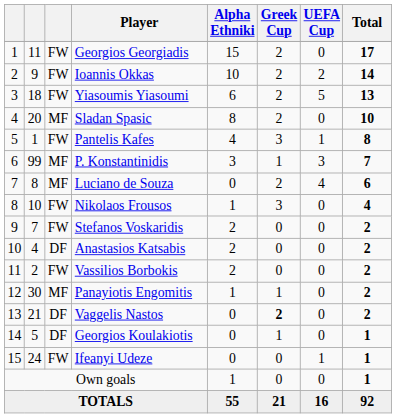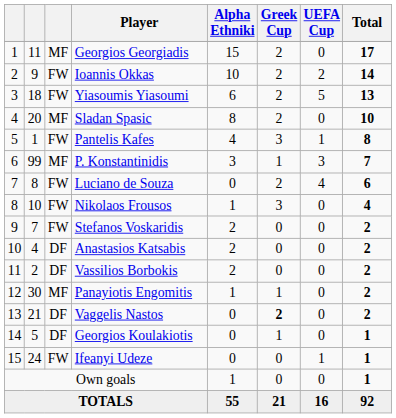 <table class="wikitable sortable" style="text-align:center">
 <tr>
 <th width=5></th>
 <th width=5></th>
 <th width=5></th>
 <th width=150>Player</th>
 <th width=30><a href='#'>Alpha Ethniki</a></th>
 <th width=30><a href='#'>Greek Cup</a></th>
 <th width=30px><a href='#'>UEFA Cup</a></th>
 <th width=50>Total</th>
 </tr>
 <tr>
 </tr>
 <tr>
 <td>1</td>
 <td>11</td>
-<td>FW</td>
+<td>MF</td>
 <td align=left> <a href='#'>Georgios Georgiadis</a></td>
 <td>15</td>
 <td>2</td>
 <td>0</td>
 <td><strong>17</strong></td>
 </tr>
 <tr>
 <td>2</td>
 <td>9</td>
 <td>FW</td>
 <td align=left> <a href='#'>Ioannis Okkas</a></td>
 <td>10</td>
 <td>2</td>
 <td>2</td>
 <td><strong>14</strong></td>
 </tr>
 <tr>
 <td>3</td>
 <td>18</td>
 <td>FW</td>
 <td align=left> <a href='#'>Yiasoumis Yiasoumi</a></td>
 <td>6</td>
 <td>2</td>
 <td>5</td>
 <td><strong>13</strong></td>
 </tr>
 <tr>
 <td>4</td>
 <td>20</td>
 <td>MF</td>
 <td align=left> <a href='#'>Sladan Spasic</a></td>
 <td>8</td>
 <td>2</td>
 <td>0</td>
 <td><strong>10</strong></td>
 </tr>
 <tr>
 <td>5</td>
 <td>1</td>
 <td>FW</td>
 <td align=left> <a href='#'>Pantelis Kafes</a></td>
 <td>4</td>
 <td>3</td>
 <td>1</td>
 <td><strong>8</strong></td>
 </tr>
 <tr>
 <td>6</td>
 <td>99</td>
 <td>MF</td>
 <td align=left> <a href='#'>P. Konstantinidis</a></td>
 <td>3</td>
 <td>1</td>
 <td>3</td>
 <td><strong>7</strong></td>
 </tr>
 <tr>
 <td>7</td>
 <td>8</td>
-<td>MF</td>
+<td>FW</td>
 <td align=left> <a href='#'>Luciano de Souza</a></td>
 <td>0</td>
 <td>2</td>
 <td>4</td>
 <td><strong>6</strong></td>
 </tr>
 <tr>
 <td>8</td>
 <td>10</td>
 <td>FW</td>
 <td align=left> <a href='#'>Nikolaos Frousos</a></td>
 <td>1</td>
 <td>3</td>
 <td>0</td>
 <td><strong>4</strong></td>
 </tr>
 <tr>
 <td>9</td>
 <td>7</td>
 <td>FW</td>
 <td align=left> <a href='#'>Stefanos Voskaridis</a></td>
 <td>2</td>
 <td>0</td>
 <td>0</td>
 <td><strong>2</strong></td>
 </tr>
 <tr>
 <td>10</td>
 <td>4</td>
 <td>DF</td>
 <td align=left> <a href='#'>Anastasios Katsabis</a></td>
 <td>2</td>
 <td>0</td>
 <td>0</td>
 <td><strong>2</strong></td>
 </tr>
 <tr>
 <td>11</td>
 <td>2</td>
-<td>FW</td>
+<td>DF</td>
 <td align=left> <a href='#'>Vassilios Borbokis</a></td>
 <td>2</td>
 <td>0</td>
 <td>0</td>
 <td><strong>2</strong></td>
 </tr>
 <tr>
 <td>12</td>
 <td>30</td>
 <td>MF</td>
 <td align=left> <a href='#'>Panayiotis Engomitis</a></td>
 <td>1</td>
 <td>1</td>
 <td>0</td>
 <td><strong>2</strong></td>
 </tr>
 <tr>
 <td>13</td>
 <td>21</td>
 <td>DF</td>
 <td align=left> <a href='#'>Vaggelis Nastos</a></td>
 <td>0</td>
 <td><strong>2</strong></td>
 <td>0</td>
 <td><strong>2</strong></td>
 </tr>
 <tr>
 <td>14</td>
 <td>5</td>
 <td>DF</td>
 <td align=left> <a href='#'>Georgios Koulakiotis</a></td>
 <td>0</td>
 <td>1</td>
 <td>0</td>
 <td><strong>1</strong></td>
 </tr>
 <tr>
 <td>15</td>
 <td>24</td>
 <td>FW</td>
 <td align=left> <a href='#'>Ifeanyi Udeze</a></td>
 <td>0</td>
 <td>0</td>
 <td>1</td>
 <td><strong>1</strong></td>
 </tr>
 <tr>
 <td colspan="4">Own goals</td>
 <td>1</td>
 <td>0</td>
 <td>0</td>
 <td><strong>1</strong></td>
 </tr>
 <tr bgcolor="#EFEFEF">
 <td colspan=4><strong>TOTALS</strong></td>
 <td><strong>55</strong></td>
 <td><strong>21</strong></td>
 <td><strong>16</strong></td>
 <td><strong>92</strong></td>
 </tr>
 </table>
